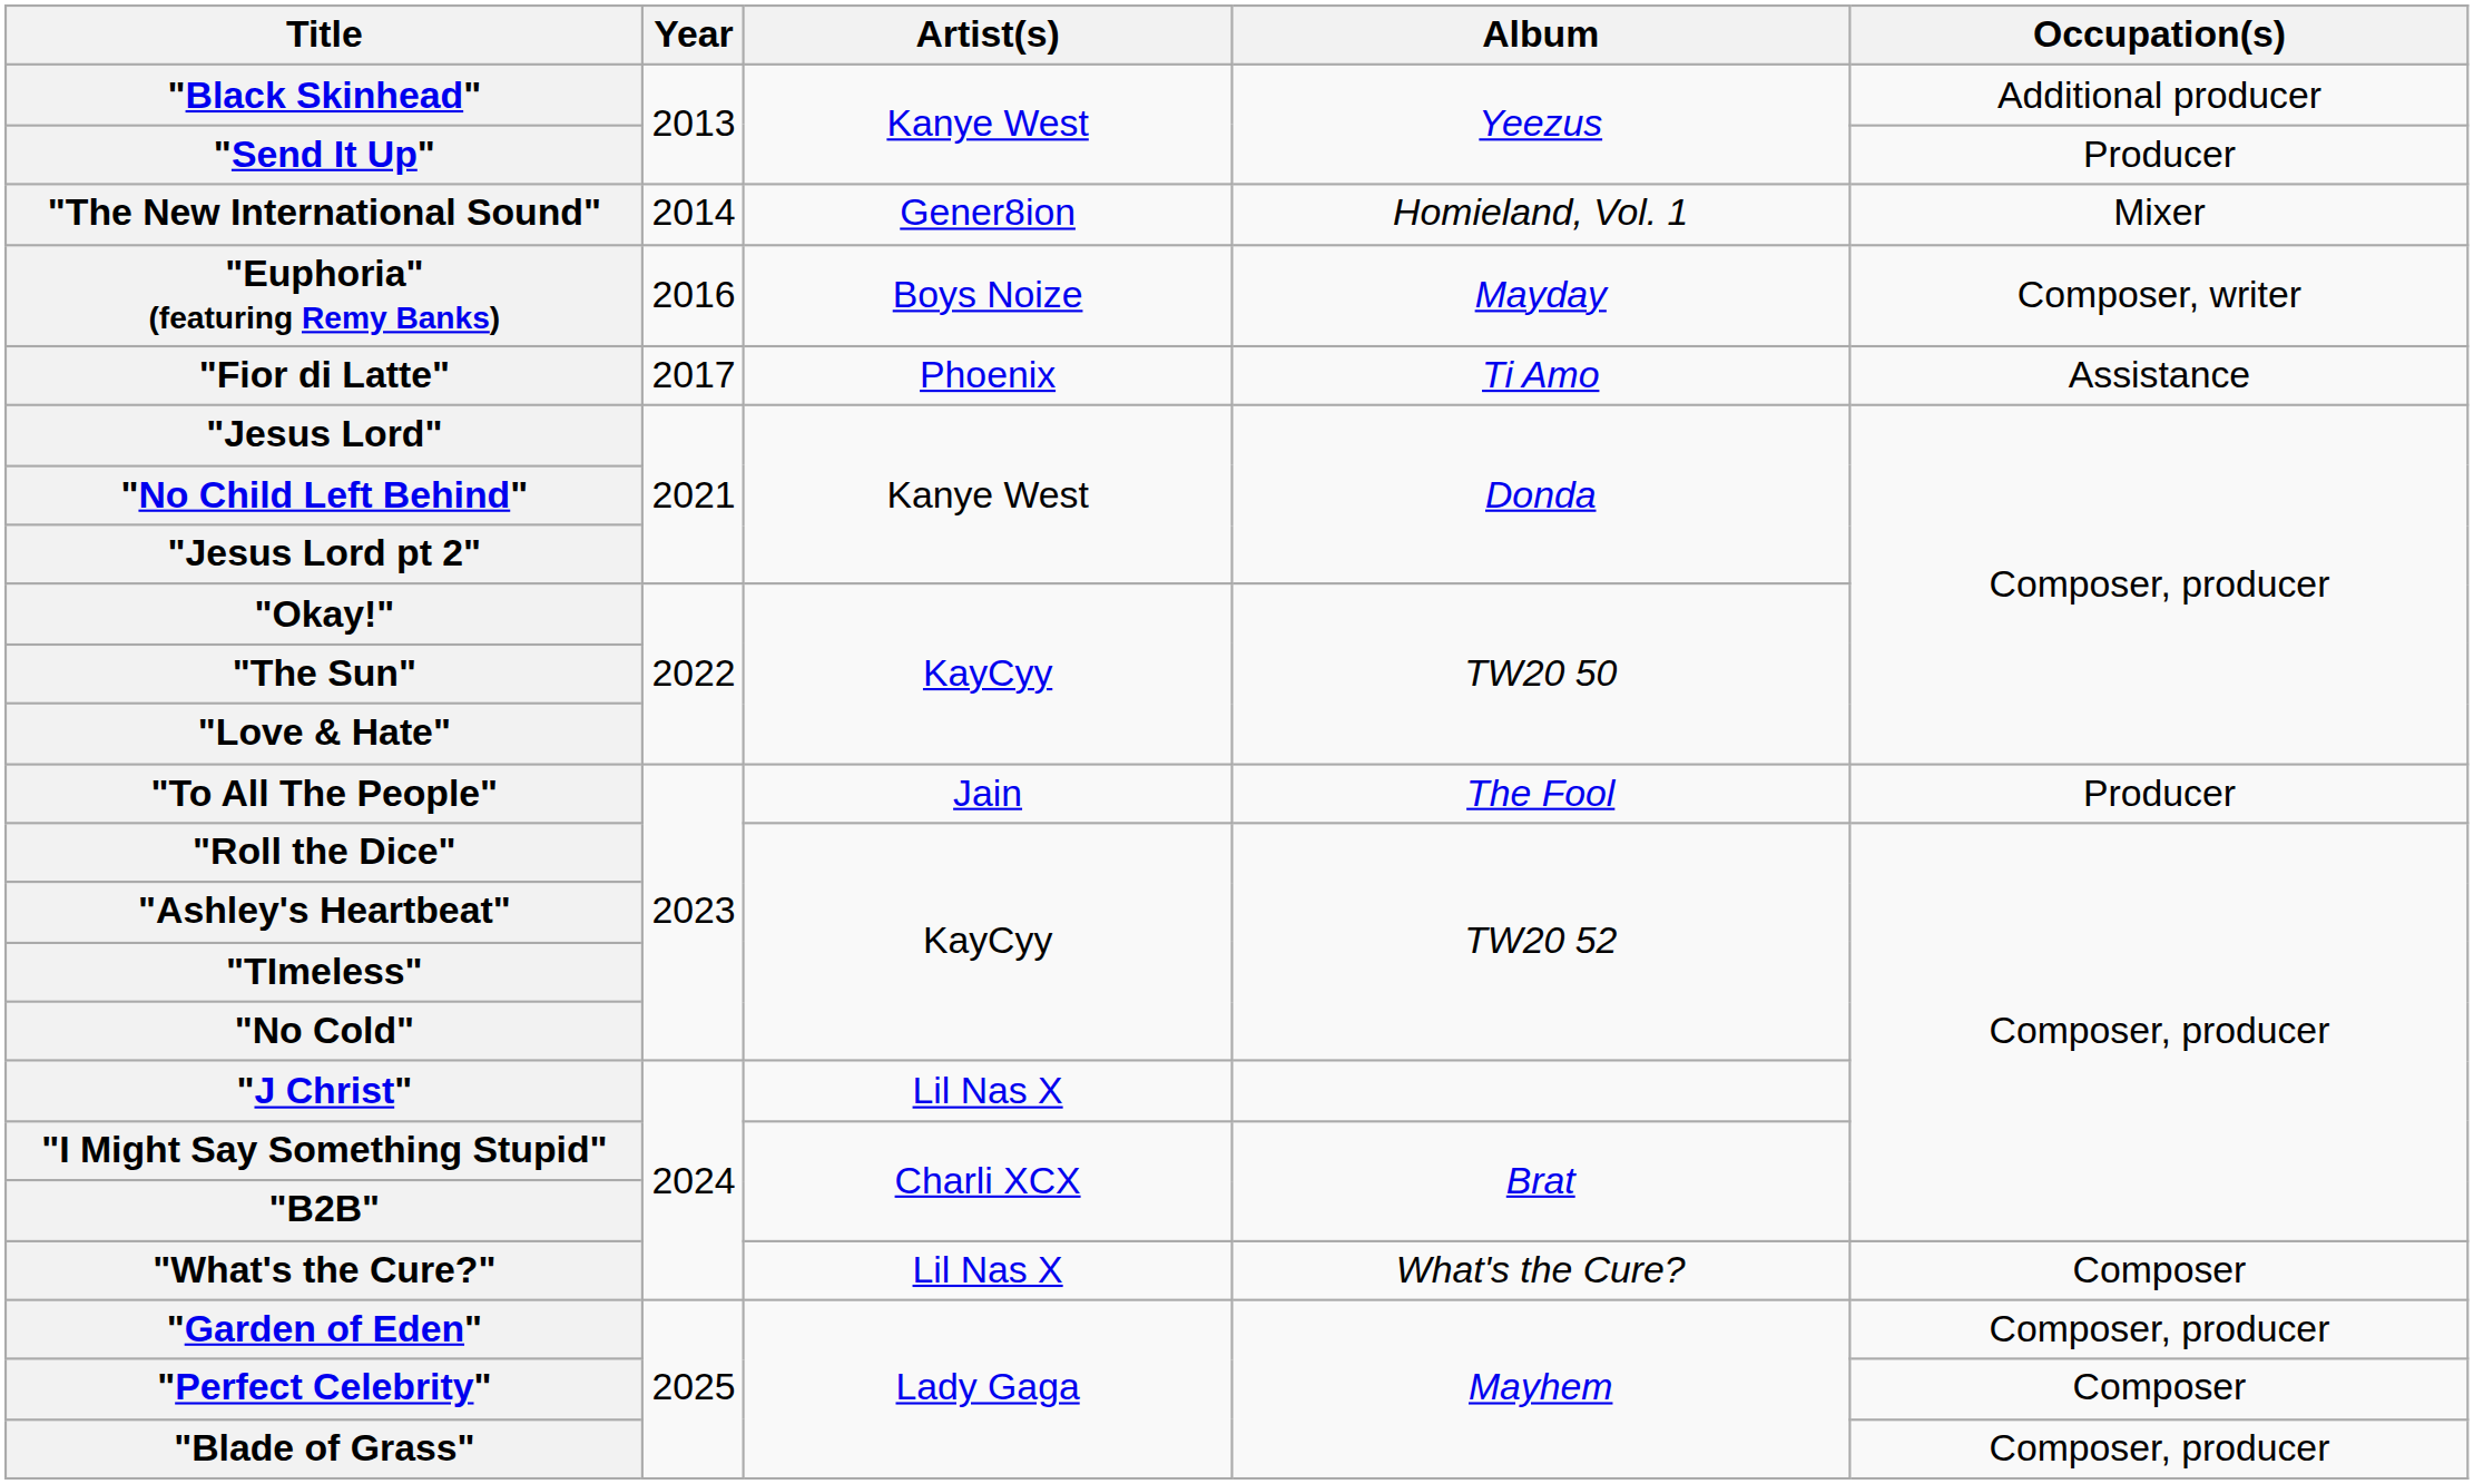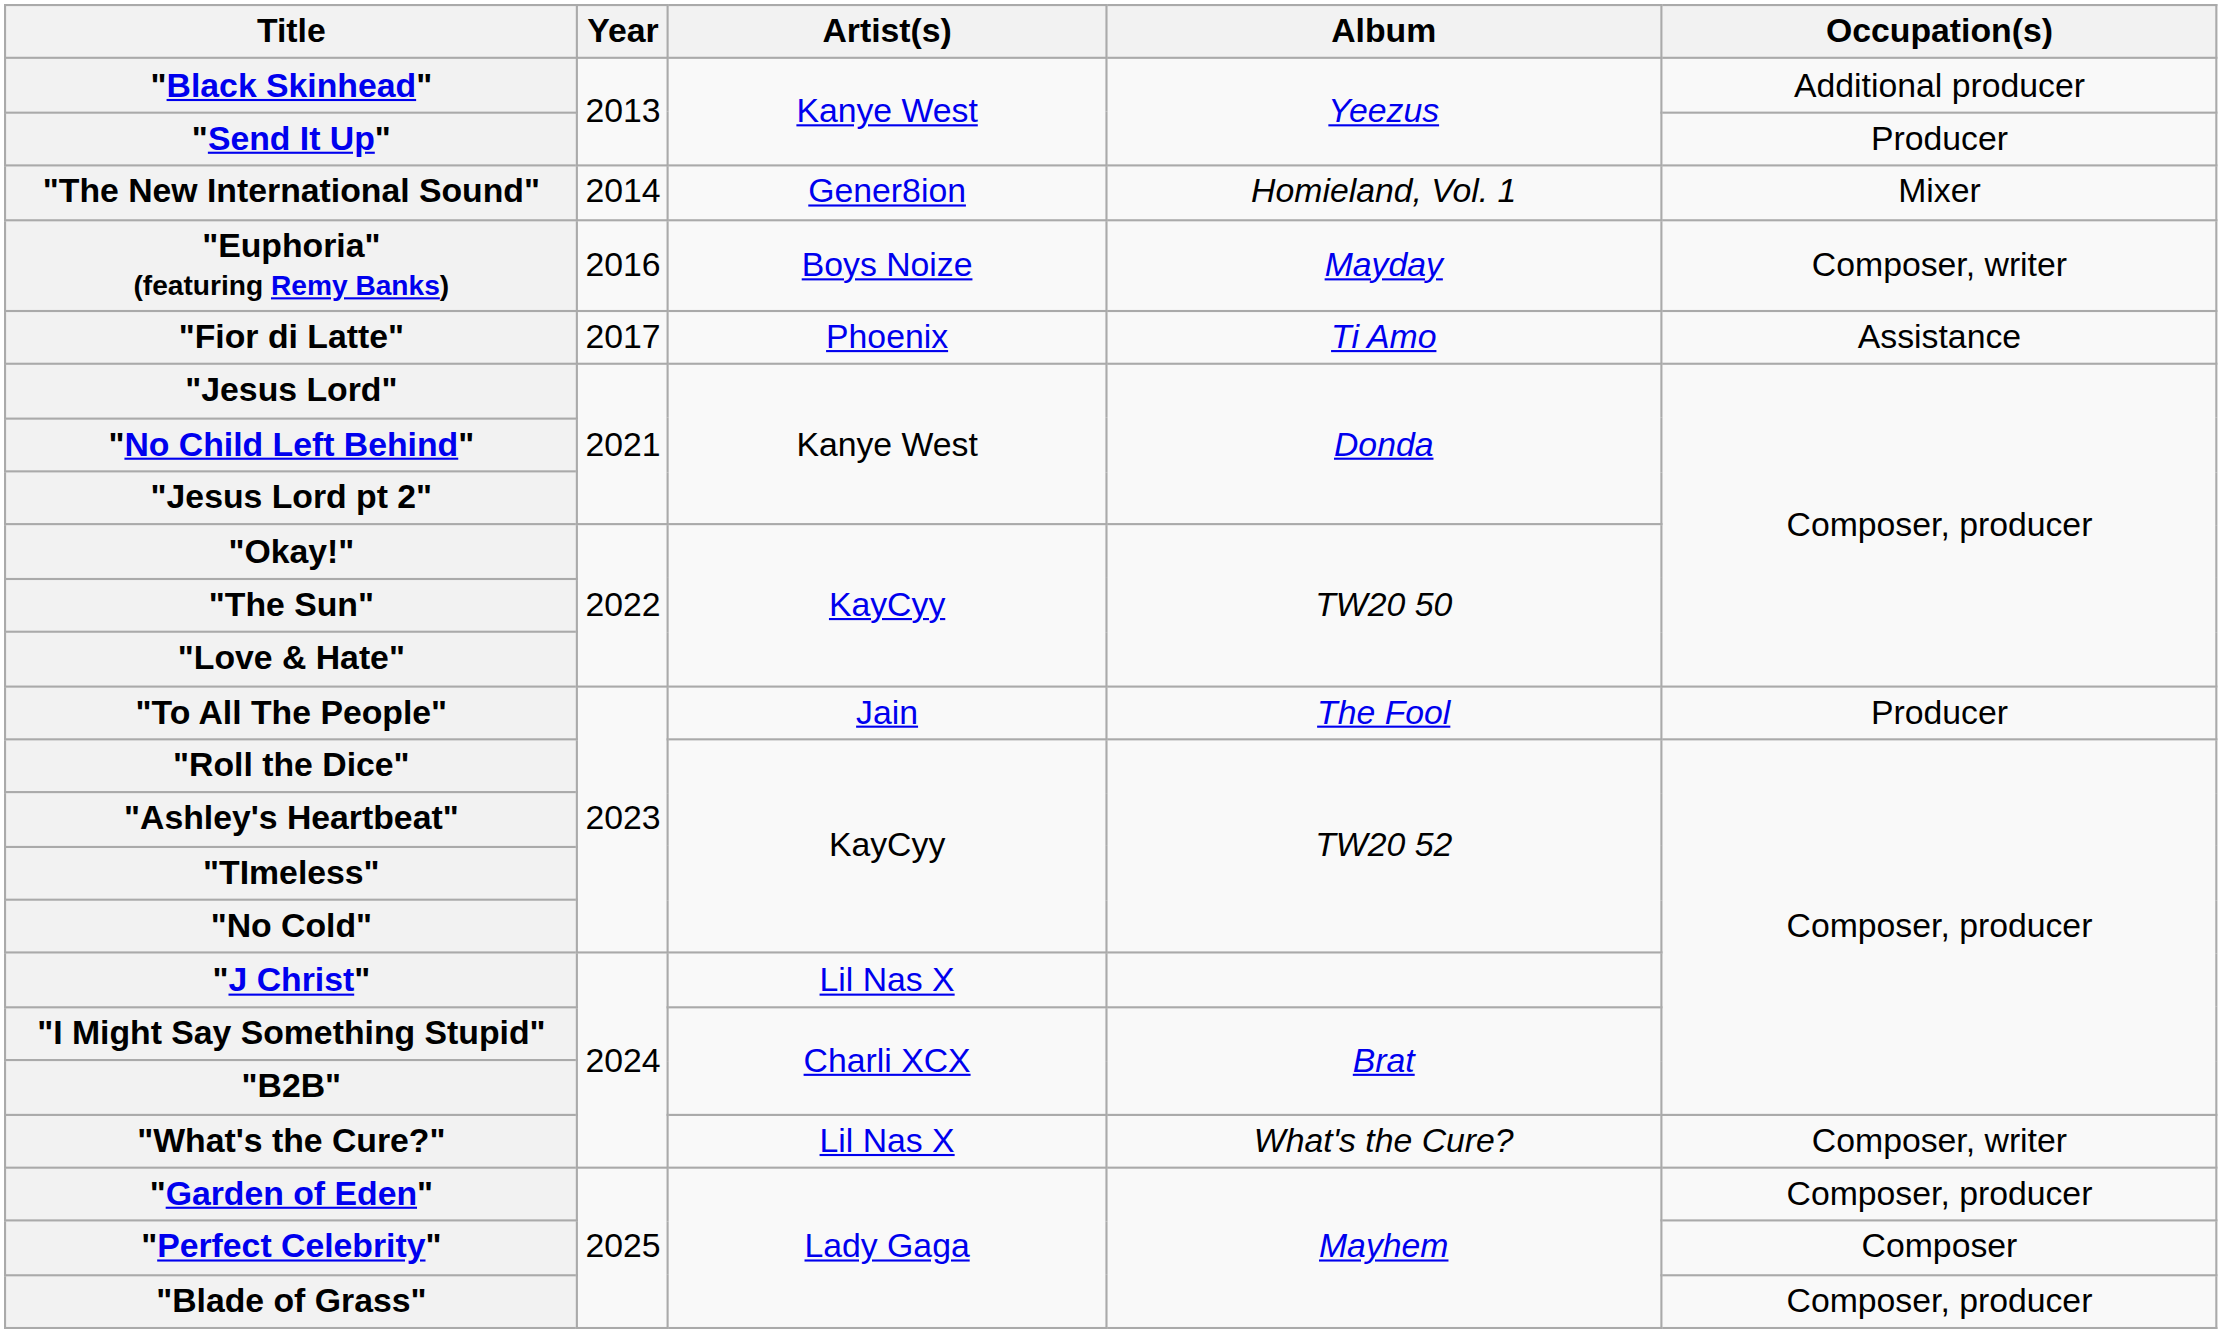 <table class="wikitable plainrowheaders" style="text-align:center;">
 <tr>
 <th scope="col" style="width:16.5em;">Title</th>
 <th scope="col">Year</th>
 <th scope="col" style="width:200px;">Artist(s)</th>
 <th scope="col" style="width:16em;">Album</th>
 <th scope="col" style="width:16em;">Occupation(s)</th>
 </tr>
 <tr>
 <th scope="row">"<a href='#'>Black Skinhead</a>"</th>
 <td rowspan="2">2013</td>
 <td rowspan="2"><a href='#'>Kanye West</a></td>
 <td rowspan="2"><em><a href='#'>Yeezus</a></em></td>
 <td>Additional producer</td>
 </tr>
 <tr>
 <th scope="row">"<a href='#'>Send It Up</a>"</th>
 <td>Producer</td>
 </tr>
 <tr>
 <th scope="row">"The New International Sound"</th>
 <td>2014</td>
 <td><a href='#'>Gener8ion</a></td>
 <td><em>Homieland, Vol. 1</em></td>
 <td>Mixer</td>
 </tr>
 <tr>
 <th scope="row">"Euphoria"<br><small>(featuring <a href='#'>Remy Banks</a>)</small></th>
 <td>2016</td>
 <td><a href='#'>Boys Noize</a></td>
 <td><em><a href='#'>Mayday</a></em></td>
 <td>Composer, writer</td>
 </tr>
 <tr>
 <th scope="row">"Fior di Latte"</th>
 <td>2017</td>
 <td><a href='#'>Phoenix</a></td>
 <td><em><a href='#'>Ti Amo</a></em></td>
 <td>Assistance</td>
 </tr>
 <tr>
 <th scope="row">"Jesus Lord"</th>
 <td rowspan="3">2021</td>
 <td rowspan="3">Kanye West</td>
 <td rowspan="3"><em><a href='#'>Donda</a></em></td>
 <td rowspan="6">Composer, producer</td>
 </tr>
 <tr>
 <th scope="row">"<a href='#'>No Child Left Behind</a>"</th>
 </tr>
 <tr>
 <th scope="row">"Jesus Lord pt 2"</th>
 </tr>
 <tr>
 <th scope="row">"Okay!"</th>
 <td rowspan="3">2022</td>
 <td rowspan="3"><a href='#'>KayCyy</a></td>
 <td rowspan="3"><em>TW20 50</em></td>
 </tr>
 <tr>
 <th scope="row">"The Sun"</th>
 </tr>
 <tr>
 <th scope="row">"Love & Hate"</th>
 </tr>
 <tr>
 <th scope="row">"To All The People"</th>
 <td rowspan="5">2023</td>
 <td><a href='#'>Jain</a></td>
 <td><em><a href='#'>The Fool</a></em></td>
 <td>Producer</td>
 </tr>
 <tr>
 <th scope="row">"Roll the Dice"</th>
 <td rowspan="4">KayCyy</td>
 <td rowspan="4"><em>TW20 52</em></td>
 <td rowspan="7">Composer, producer</td>
 </tr>
 <tr>
 <th scope="row">"Ashley's Heartbeat"</th>
 </tr>
 <tr>
 <th scope="row">"TImeless"</th>
 </tr>
 <tr>
 <th scope="row">"No Cold"</th>
 </tr>
 <tr>
 <th scope="row">"<a href='#'>J Christ</a>"</th>
 <td rowspan="4">2024</td>
 <td><a href='#'>Lil Nas X</a></td>
 <td></td>
 </tr>
 <tr>
 <th scope="row">"I Might Say Something Stupid"</th>
 <td rowspan="2"><a href='#'>Charli XCX</a></td>
 <td rowspan="2"><em><a href='#'>Brat</a></em></td>
 </tr>
 <tr>
 <th scope="row">"B2B"</th>
 </tr>
 <tr>
 <th scope="row">"What's the Cure?"</th>
 <td><a href='#'>Lil Nas X</a></td>
 <td><em>What's the Cure?</em></td>
-<td>Composer</td>
+<td>Composer, writer</td>
 </tr>
 <tr>
 <th scope="row">"<a href='#'>Garden of Eden</a>"</th>
 <td rowspan="3">2025</td>
 <td rowspan="3"><a href='#'>Lady Gaga</a></td>
 <td rowspan="3"><em><a href='#'>Mayhem</a></em></td>
 <td>Composer, producer</td>
 </tr>
 <tr>
 <th scope="row">"<a href='#'>Perfect Celebrity</a>"</th>
 <td>Composer</td>
 </tr>
 <tr>
 <th scope="row">"Blade of Grass"</th>
 <td>Composer, producer</td>
 </tr>
 </table>
